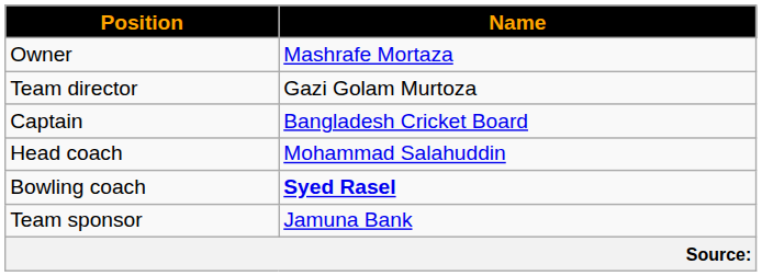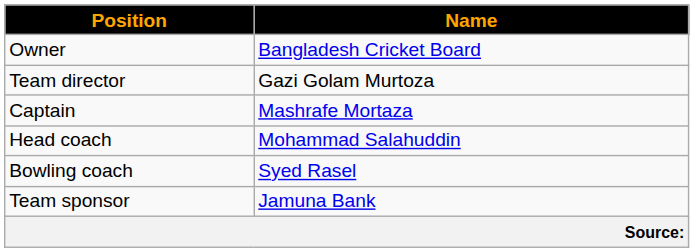 <table class="wikitable" style="font-size:85%; width:55%;">
 <tr>
 <th style="background:  black; color:  orange; text-align:center;">Position</th>
 <th style="background:  black; color:  orange; text-align:center;">Name</th>
 </tr>
 <tr>
 <td>Owner</td>
-<td> <a href='#'>Mashrafe Mortaza</a></td>
+<td> <a href='#'>Bangladesh Cricket Board</a></td>
 </tr>
 <tr>
 <td>Team director</td>
 <td> Gazi Golam Murtoza</td>
 </tr>
 <tr>
 <td>Captain</td>
-<td> <a href='#'>Bangladesh Cricket Board</a></td>
+<td> <a href='#'>Mashrafe Mortaza</a></td>
 </tr>
 <tr>
 <td>Head coach</td>
 <td> <a href='#'>Mohammad Salahuddin</a></td>
 </tr>
 <tr>
 <td>Bowling coach</td>
-<td><strong> <a href='#'>Syed Rasel</a></strong></td>
+<td> <a href='#'>Syed Rasel</a></td>
 </tr>
 <tr>
 <td>Team sponsor</td>
 <td><a href='#'>Jamuna Bank</a></td>
 </tr>
 <tr>
 <th colspan="11" style="text-align:right;"><small>Source:</small></th>
 </tr>
 </table>
